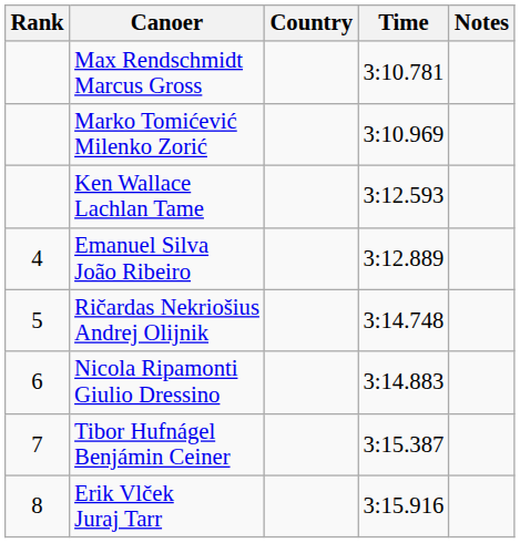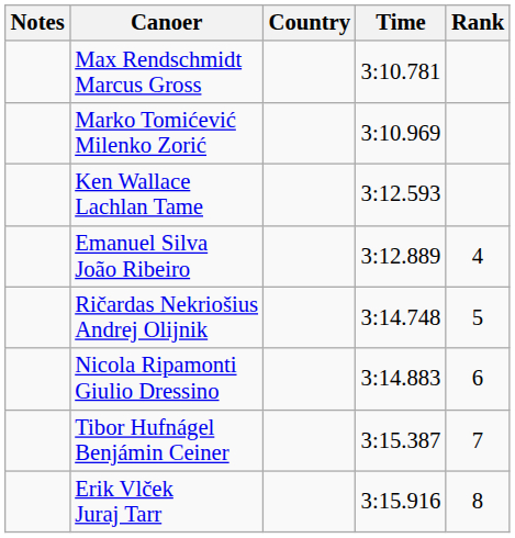 <table class="wikitable" style="text-align:center;">
 <tr>
-<th>Rank</th>
+<th>Notes</th>
 <th>Canoer</th>
 <th>Country</th>
 <th>Time</th>
-<th>Notes</th>
+<th>Rank</th>
 </tr>
 <tr>
 <td></td>
 <td align="left"><a href='#'>Max Rendschmidt</a><br><a href='#'>Marcus Gross</a></td>
 <td align="left"></td>
 <td>3:10.781</td>
 <td></td>
 </tr>
 <tr>
 <td></td>
 <td align="left"><a href='#'>Marko Tomićević</a><br><a href='#'>Milenko Zorić</a></td>
 <td align="left"></td>
 <td>3:10.969</td>
 <td></td>
 </tr>
 <tr>
 <td></td>
 <td align="left"><a href='#'>Ken Wallace</a><br><a href='#'>Lachlan Tame</a></td>
 <td align="left"></td>
 <td>3:12.593</td>
 <td></td>
 </tr>
 <tr>
-<td>4</td>
+<td></td>
 <td align="left"><a href='#'>Emanuel Silva</a><br><a href='#'>João Ribeiro</a></td>
 <td align="left"></td>
 <td>3:12.889</td>
-<td></td>
+<td>4</td>
 </tr>
 <tr>
-<td>5</td>
+<td></td>
 <td align="left"><a href='#'>Ričardas Nekriošius</a><br><a href='#'>Andrej Olijnik</a></td>
 <td align="left"></td>
 <td>3:14.748</td>
-<td></td>
+<td>5</td>
 </tr>
 <tr>
-<td>6</td>
+<td></td>
 <td align="left"><a href='#'>Nicola Ripamonti</a><br><a href='#'>Giulio Dressino</a></td>
 <td align="left"></td>
 <td>3:14.883</td>
-<td></td>
+<td>6</td>
 </tr>
 <tr>
-<td>7</td>
+<td></td>
 <td align="left"><a href='#'>Tibor Hufnágel</a><br><a href='#'>Benjámin Ceiner</a></td>
 <td align="left"></td>
 <td>3:15.387</td>
-<td></td>
+<td>7</td>
 </tr>
 <tr>
-<td>8</td>
+<td></td>
 <td align="left"><a href='#'>Erik Vlček</a><br><a href='#'>Juraj Tarr</a></td>
 <td align="left"></td>
 <td>3:15.916</td>
-<td></td>
+<td>8</td>
 </tr>
 </table>
